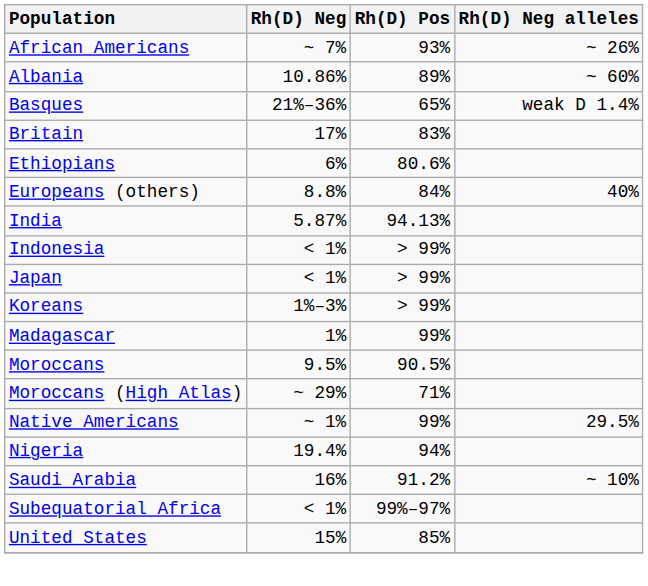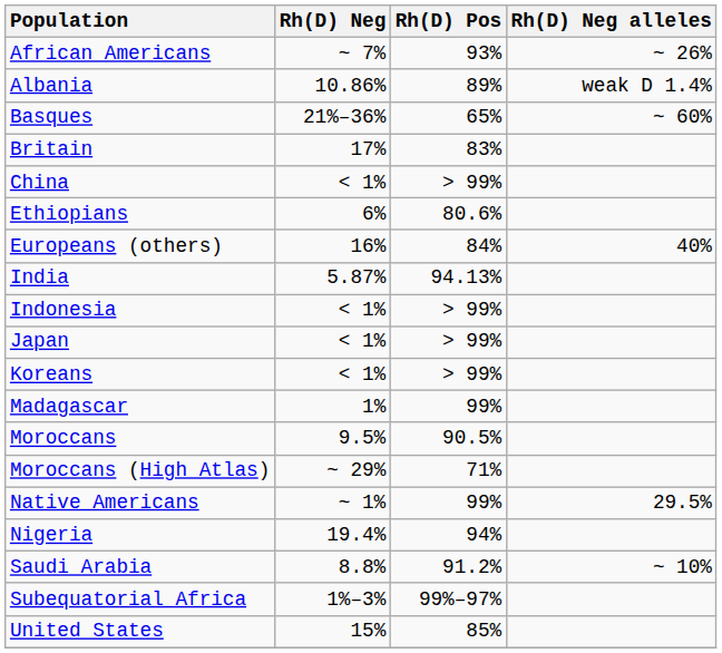 <table class="wikitable sortable">
 <tr>
 <th style="text-align:left;">Population</th>
 <th data-sort-type=number>Rh(D) Neg</th>
 <th data-sort-type=number>Rh(D) Pos</th>
 <th data-sort-type=number>Rh(D) Neg alleles</th>
 </tr>
 <tr>
 <td><a href='#'>African Americans</a></td>
 <td style="text-align:right;">~ 7%</td>
 <td style="text-align:right;">93%</td>
 <td style="text-align:right;">~ 26%</td>
 </tr>
 <tr>
 <td><a href='#'>Albania</a></td>
 <td style="text-align:right;">10.86%</td>
 <td style="text-align:right;">89%</td>
-<td style="text-align:right;">~ 60%</td>
+<td style="text-align:right;">weak D 1.4%</td>
 </tr>
 <tr>
 <td><a href='#'>Basques</a></td>
 <td style="text-align:right;">21%–36%</td>
 <td style="text-align:right;">65%</td>
-<td style="text-align:right;">weak D 1.4%</td>
+<td style="text-align:right;">~ 60%</td>
 </tr>
 <tr>
 <td><a href='#'>Britain</a></td>
 <td style="text-align:right;">17%</td>
 <td style="text-align:right;">83%</td>
+<td style="text-align:right;"></td>
+</tr>
+<tr>
+<td><a href='#'>China</a></td>
+<td style="text-align:right;">< 1%</td>
+<td style="text-align:right;">> 99%</td>
 <td style="text-align:right;"></td>
 </tr>
 <tr>
 <td><a href='#'>Ethiopians</a></td>
 <td style="text-align:right;">6%</td>
 <td style="text-align:right;">80.6%</td>
 <td style="text-align:right;"></td>
 </tr>
 <tr>
 <td><a href='#'>Europeans</a> (others)</td>
-<td style="text-align:right;">8.8%</td>
+<td style="text-align:right;">16%</td>
 <td style="text-align:right;">84%</td>
 <td style="text-align:right;">40%</td>
 </tr>
 <tr>
 <td><a href='#'>India</a></td>
 <td style="text-align:right;">5.87%</td>
 <td style="text-align:right;">94.13%</td>
 <td style="text-align:right;"></td>
 </tr>
 <tr>
 <td><a href='#'>Indonesia</a></td>
 <td style="text-align:right;">< 1%</td>
 <td style="text-align:right;">> 99%</td>
 <td style="text-align:right;"></td>
 </tr>
 <tr>
 <td><a href='#'>Japan</a></td>
 <td style="text-align:right;">< 1%</td>
 <td style="text-align:right;">> 99%</td>
 <td style="text-align:right;"></td>
 </tr>
 <tr>
 <td><a href='#'>Koreans</a></td>
-<td style="text-align:right;">1%–3%</td>
+<td style="text-align:right;">< 1%</td>
 <td style="text-align:right;">> 99%</td>
 <td style="text-align:right;"></td>
 </tr>
 <tr>
 <td><a href='#'>Madagascar</a></td>
 <td style="text-align:right;">1%</td>
 <td style="text-align:right;">99%</td>
 <td style="text-align:right;"></td>
 </tr>
 <tr>
 <td><a href='#'>Moroccans</a></td>
 <td style="text-align:right;">9.5%</td>
 <td style="text-align:right;">90.5%</td>
 <td style="text-align:right;"></td>
 </tr>
 <tr>
 <td><a href='#'>Moroccans</a> (<a href='#'>High Atlas</a>)</td>
 <td style="text-align:right;">~ 29%</td>
 <td style="text-align:right;">71%</td>
 <td style="text-align:right;"></td>
 </tr>
 <tr>
 <td><a href='#'>Native Americans</a></td>
 <td style="text-align:right;">~ 1%</td>
 <td style="text-align:right;">99%</td>
 <td style="text-align:right;">29.5%</td>
 </tr>
 <tr>
 <td><a href='#'>Nigeria</a></td>
 <td style="text-align:right;">19.4%</td>
 <td style="text-align:right;">94%</td>
 <td style="text-align:right;"></td>
 </tr>
 <tr>
 <td><a href='#'>Saudi Arabia</a></td>
-<td style="text-align:right;">16%</td>
+<td style="text-align:right;">8.8%</td>
 <td style="text-align:right;">91.2%</td>
 <td style="text-align:right;">~ 10%</td>
 </tr>
 <tr>
 <td><a href='#'>Subequatorial Africa</a></td>
-<td style="text-align:right;">< 1%</td>
+<td style="text-align:right;">1%–3%</td>
 <td style="text-align:right;">99%–97%</td>
 <td style="text-align:right;"></td>
 </tr>
 <tr>
 <td><a href='#'>United States</a></td>
 <td style="text-align:right;">15%</td>
 <td style="text-align:right;">85%</td>
 <td style="text-align:right;"></td>
 </tr>
 <tr>
 </tr>
 </table>
